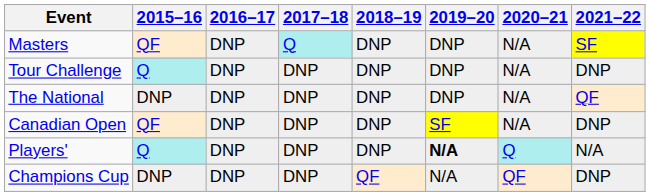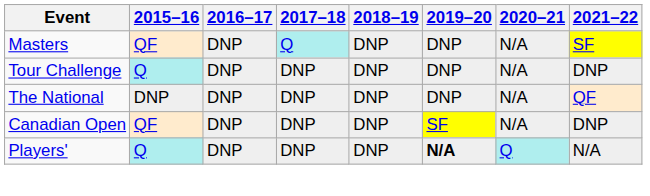 <table class="wikitable" border="1">
 <tr>
 <th>Event</th>
 <th><a href='#'>2015–16</a></th>
 <th><a href='#'>2016–17</a></th>
 <th><a href='#'>2017–18</a></th>
 <th><a href='#'>2018–19</a></th>
 <th><a href='#'>2019–20</a></th>
 <th><a href='#'>2020–21</a></th>
 <th><a href='#'>2021–22</a></th>
 </tr>
 <tr>
 <td><a href='#'>Masters</a></td>
 <td style="background:#ffebcd;"><a href='#'>QF</a></td>
 <td style="background:#EFEFEF;">DNP</td>
 <td style="background:#afeeee;"><a href='#'>Q</a></td>
 <td style="background:#EFEFEF;">DNP</td>
 <td style="background:#EFEFEF;">DNP</td>
 <td style="background:#EFEFEF;">N/A</td>
 <td style="background:yellow;"><a href='#'>SF</a></td>
 </tr>
 <tr>
 <td><a href='#'>Tour Challenge</a></td>
 <td style="background:#afeeee;"><a href='#'>Q</a></td>
 <td style="background:#EFEFEF;">DNP</td>
 <td style="background:#EFEFEF;">DNP</td>
 <td style="background:#EFEFEF;">DNP</td>
 <td style="background:#EFEFEF;">DNP</td>
 <td style="background:#EFEFEF;">N/A</td>
 <td style="background:#EFEFEF;">DNP</td>
 </tr>
 <tr>
 <td><a href='#'>The National</a></td>
 <td style="background:#EFEFEF;">DNP</td>
 <td style="background:#EFEFEF;">DNP</td>
 <td style="background:#EFEFEF;">DNP</td>
 <td style="background:#EFEFEF;">DNP</td>
 <td style="background:#EFEFEF;">DNP</td>
 <td style="background:#EFEFEF;">N/A</td>
 <td style="background:#ffebcd;"><a href='#'>QF</a></td>
 </tr>
 <tr>
 <td><a href='#'>Canadian Open</a></td>
 <td style="background:#ffebcd;"><a href='#'>QF</a></td>
 <td style="background:#EFEFEF;">DNP</td>
 <td style="background:#EFEFEF;">DNP</td>
 <td style="background:#EFEFEF;">DNP</td>
 <td style="background:yellow;"><a href='#'>SF</a></td>
 <td style="background:#EFEFEF;">N/A</td>
 <td style="background:#EFEFEF;">DNP</td>
 </tr>
 <tr>
 <td><a href='#'>Players'</a></td>
 <td style="background:#afeeee;"><a href='#'>Q</a></td>
 <td style="background:#EFEFEF;">DNP</td>
 <td style="background:#EFEFEF;">DNP</td>
 <td style="background:#EFEFEF;">DNP</td>
 <td style="background:#EFEFEF;"><strong>N/A</strong></td>
 <td style="background:#afeeee;"><a href='#'>Q</a></td>
 <td style="background:#EFEFEF;">N/A</td>
 </tr>
-<tr>
-<td><a href='#'>Champions Cup</a></td>
-<td style="background:#EFEFEF;">DNP</td>
-<td style="background:#EFEFEF;">DNP</td>
-<td style="background:#EFEFEF;">DNP</td>
-<td style="background:#ffebcd;"><a href='#'>QF</a></td>
-<td style="background:#EFEFEF;">N/A</td>
-<td style="background:#ffebcd;"><a href='#'>QF</a></td>
-<td style="background:#EFEFEF;">DNP</td>
-</tr>
 </table>
